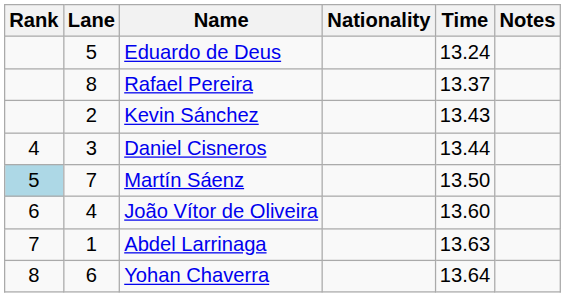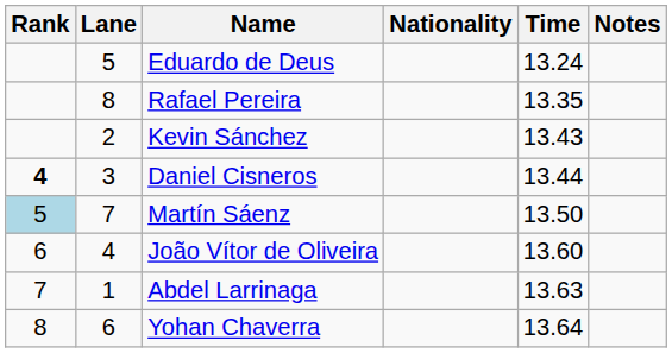 <table class="wikitable sortable" style="text-align:center">
 <tr>
 <th>Rank</th>
 <th>Lane</th>
 <th>Name</th>
 <th>Nationality</th>
 <th>Time</th>
 <th>Notes</th>
 </tr>
 <tr>
 <td></td>
 <td>5</td>
 <td align=left><a href='#'>Eduardo de Deus</a></td>
 <td align=left></td>
 <td>13.24</td>
 <td></td>
 </tr>
 <tr>
 <td></td>
 <td>8</td>
 <td align=left><a href='#'>Rafael Pereira</a></td>
 <td align=left></td>
-<td>13.37</td>
+<td>13.35</td>
 <td></td>
 </tr>
 <tr>
 <td></td>
 <td>2</td>
 <td align=left><a href='#'>Kevin Sánchez</a></td>
 <td align=left></td>
 <td>13.43</td>
 <td></td>
 </tr>
 <tr>
-<td>4</td>
+<td><strong>4</strong></td>
 <td>3</td>
 <td align=left><a href='#'>Daniel Cisneros</a></td>
 <td align=left></td>
 <td>13.44</td>
 <td></td>
 </tr>
 <tr>
 <td style="background: lightblue;">5</td>
 <td>7</td>
 <td align=left><a href='#'>Martín Sáenz</a></td>
 <td align=left></td>
 <td>13.50</td>
 <td></td>
 </tr>
 <tr>
 <td>6</td>
 <td>4</td>
 <td align=left><a href='#'>João Vítor de Oliveira</a></td>
 <td align=left></td>
 <td>13.60</td>
 <td></td>
 </tr>
 <tr>
 <td>7</td>
 <td>1</td>
 <td align=left><a href='#'>Abdel Larrinaga</a></td>
 <td align=left></td>
 <td>13.63</td>
 <td></td>
 </tr>
 <tr>
 <td>8</td>
 <td>6</td>
 <td align=left><a href='#'>Yohan Chaverra</a></td>
 <td align=left></td>
 <td>13.64</td>
 <td></td>
 </tr>
 </table>
